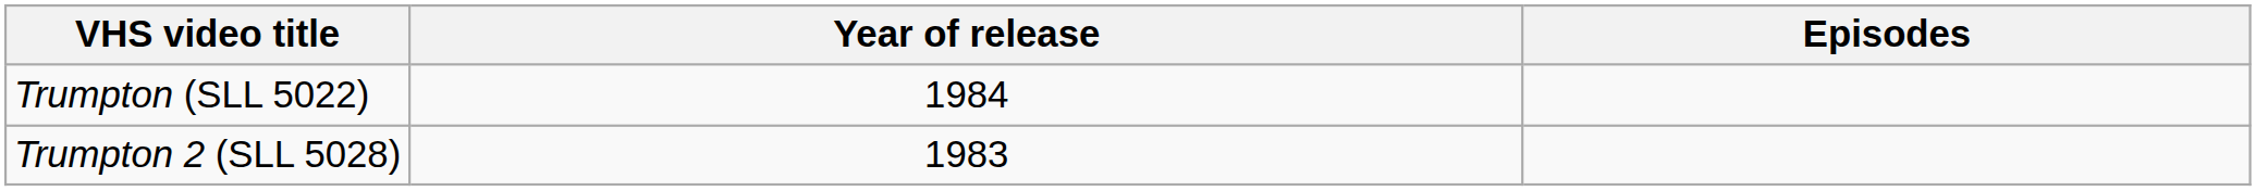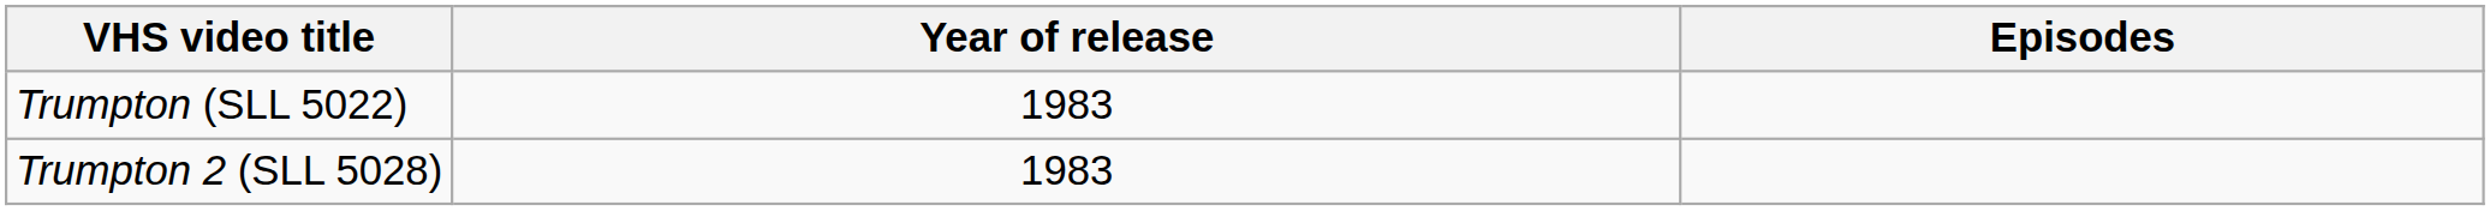 <table class="wikitable">
 <tr>
 <th style="width:18%;">VHS video title</th>
 <th>Year of release</th>
 <th>Episodes</th>
 </tr>
 <tr>
 <td><em>Trumpton</em> (SLL 5022)</td>
-<td style="text-align:center;">1984</td>
+<td style="text-align:center;">1983</td>
 <td style="text-align:center;"></td>
 </tr>
 <tr>
 <td><em>Trumpton 2</em> (SLL 5028)</td>
 <td style="text-align:center;">1983</td>
 <td style="text-align:center;"></td>
 </tr>
 </table>
